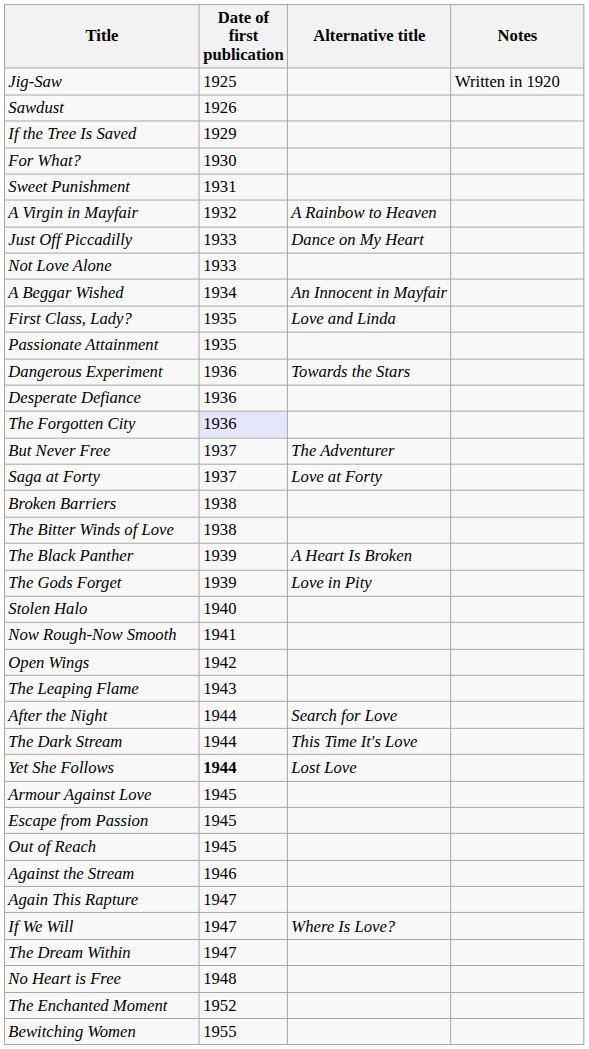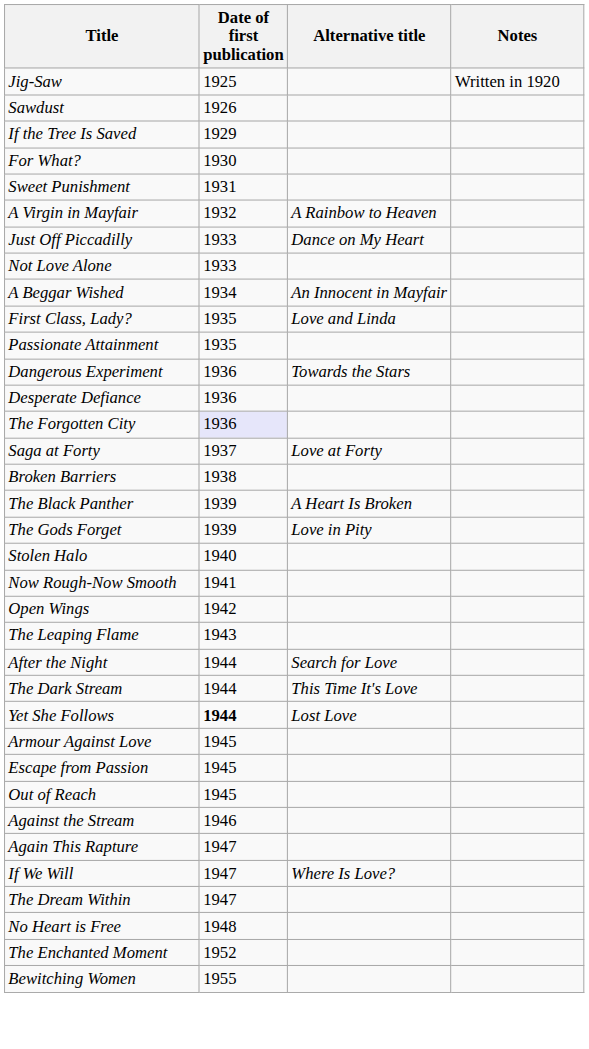 <table class="wikitable mw-collapsible plainrowheaders sortable" style="margin-right: 0;">
 <tr>
 <th width="180">Title</th>
 <th width="60">Date of first<br>publication</th>
 <th width="150">Alternative title</th>
 <th width="120">Notes</th>
 </tr>
 <tr>
 <td><em>Jig-Saw</em></td>
 <td>1925</td>
 <td></td>
 <td>Written in 1920</td>
 </tr>
 <tr>
 <td><em>Sawdust</em></td>
 <td>1926</td>
 <td></td>
 <td></td>
 </tr>
 <tr>
 <td><em>If the Tree Is Saved</em></td>
 <td>1929</td>
 <td></td>
 <td></td>
 </tr>
 <tr>
 <td><em>For What?</em></td>
 <td>1930</td>
 <td></td>
 <td></td>
 </tr>
 <tr>
 <td><em>Sweet Punishment</em></td>
 <td>1931</td>
 <td></td>
 <td></td>
 </tr>
 <tr>
 <td><em>A Virgin in Mayfair</em></td>
 <td>1932</td>
 <td><em>A Rainbow to Heaven</em></td>
 <td></td>
 </tr>
 <tr>
 <td><em>Just Off Piccadilly</em></td>
 <td>1933</td>
 <td><em>Dance on My Heart</em></td>
 <td></td>
 </tr>
 <tr>
 <td><em>Not Love Alone</em></td>
 <td>1933</td>
 <td></td>
 <td></td>
 </tr>
 <tr>
 <td><em>A Beggar Wished</em></td>
 <td>1934</td>
 <td><em>An Innocent in Mayfair</em></td>
 <td></td>
 </tr>
 <tr>
 <td><em>First Class, Lady?</em></td>
 <td>1935</td>
 <td><em>Love and Linda</em></td>
 <td></td>
 </tr>
 <tr>
 <td><em>Passionate Attainment</em></td>
 <td>1935</td>
 <td></td>
 <td></td>
 </tr>
 <tr>
 <td><em>Dangerous Experiment</em></td>
 <td>1936</td>
 <td><em>Towards the Stars</em></td>
 <td></td>
 </tr>
 <tr>
 <td><em>Desperate Defiance</em></td>
 <td>1936</td>
 <td></td>
 <td></td>
 </tr>
 <tr>
 <td><em>The Forgotten City</em></td>
 <td style="background: lavender;">1936</td>
 <td></td>
 <td></td>
 </tr>
 <tr>
-<td><em>But Never Free</em></td>
-<td>1937</td>
-<td><em>The Adventurer</em></td>
-<td></td>
-</tr>
-<tr>
 <td><em>Saga at Forty</em></td>
 <td>1937</td>
 <td><em>Love at Forty</em></td>
 <td></td>
 </tr>
 <tr>
 <td><em>Broken Barriers</em></td>
-<td>1938</td>
-<td></td>
-<td></td>
-</tr>
-<tr>
-<td><em>The Bitter Winds of Love</em></td>
 <td>1938</td>
 <td></td>
 <td></td>
 </tr>
 <tr>
 <td><em>The Black Panther</em></td>
 <td>1939</td>
 <td><em>A Heart Is Broken</em></td>
 <td></td>
 </tr>
 <tr>
 <td><em>The Gods Forget</em></td>
 <td>1939</td>
 <td><em>Love in Pity</em></td>
 <td></td>
 </tr>
 <tr>
 <td><em>Stolen Halo</em></td>
 <td>1940</td>
 <td></td>
 <td></td>
 </tr>
 <tr>
 <td><em>Now Rough-Now Smooth</em></td>
 <td>1941</td>
 <td></td>
 <td></td>
 </tr>
 <tr>
 <td><em>Open Wings</em></td>
 <td>1942</td>
 <td></td>
 <td></td>
 </tr>
 <tr>
 <td><em>The Leaping Flame</em></td>
 <td>1943</td>
 <td></td>
 <td></td>
 </tr>
 <tr>
 <td><em>After the Night</em></td>
 <td>1944</td>
 <td><em>Search for Love</em></td>
 <td></td>
 </tr>
 <tr>
 <td><em>The Dark Stream</em></td>
 <td>1944</td>
 <td><em>This Time It's Love</em></td>
 <td></td>
 </tr>
 <tr>
 <td><em>Yet She Follows</em></td>
 <td><strong>1944</strong></td>
 <td><em>Lost Love</em></td>
 <td></td>
 </tr>
 <tr>
 <td><em>Armour Against Love</em></td>
 <td>1945</td>
 <td></td>
 <td></td>
 </tr>
 <tr>
 <td><em>Escape from Passion</em></td>
 <td>1945</td>
 <td></td>
 <td></td>
 </tr>
 <tr>
 <td><em>Out of Reach</em></td>
 <td>1945</td>
 <td></td>
 <td></td>
 </tr>
 <tr>
 <td><em>Against the Stream</em></td>
 <td>1946</td>
 <td></td>
 <td></td>
 </tr>
 <tr>
 <td><em>Again This Rapture</em></td>
 <td>1947</td>
 <td></td>
 <td></td>
 </tr>
 <tr>
 <td><em>If We Will</em></td>
 <td>1947</td>
 <td><em>Where Is Love?</em></td>
 <td></td>
 </tr>
 <tr>
 <td><em>The Dream Within</em></td>
 <td>1947</td>
 <td></td>
 <td></td>
 </tr>
 <tr>
 <td><em>No Heart is Free</em></td>
 <td>1948</td>
 <td></td>
 <td></td>
 </tr>
 <tr>
 <td><em>The Enchanted Moment</em></td>
 <td>1952</td>
 <td></td>
 <td></td>
 </tr>
 <tr>
 <td><em>Bewitching Women</em></td>
 <td>1955</td>
 <td></td>
 <td></td>
 </tr>
 </table>
